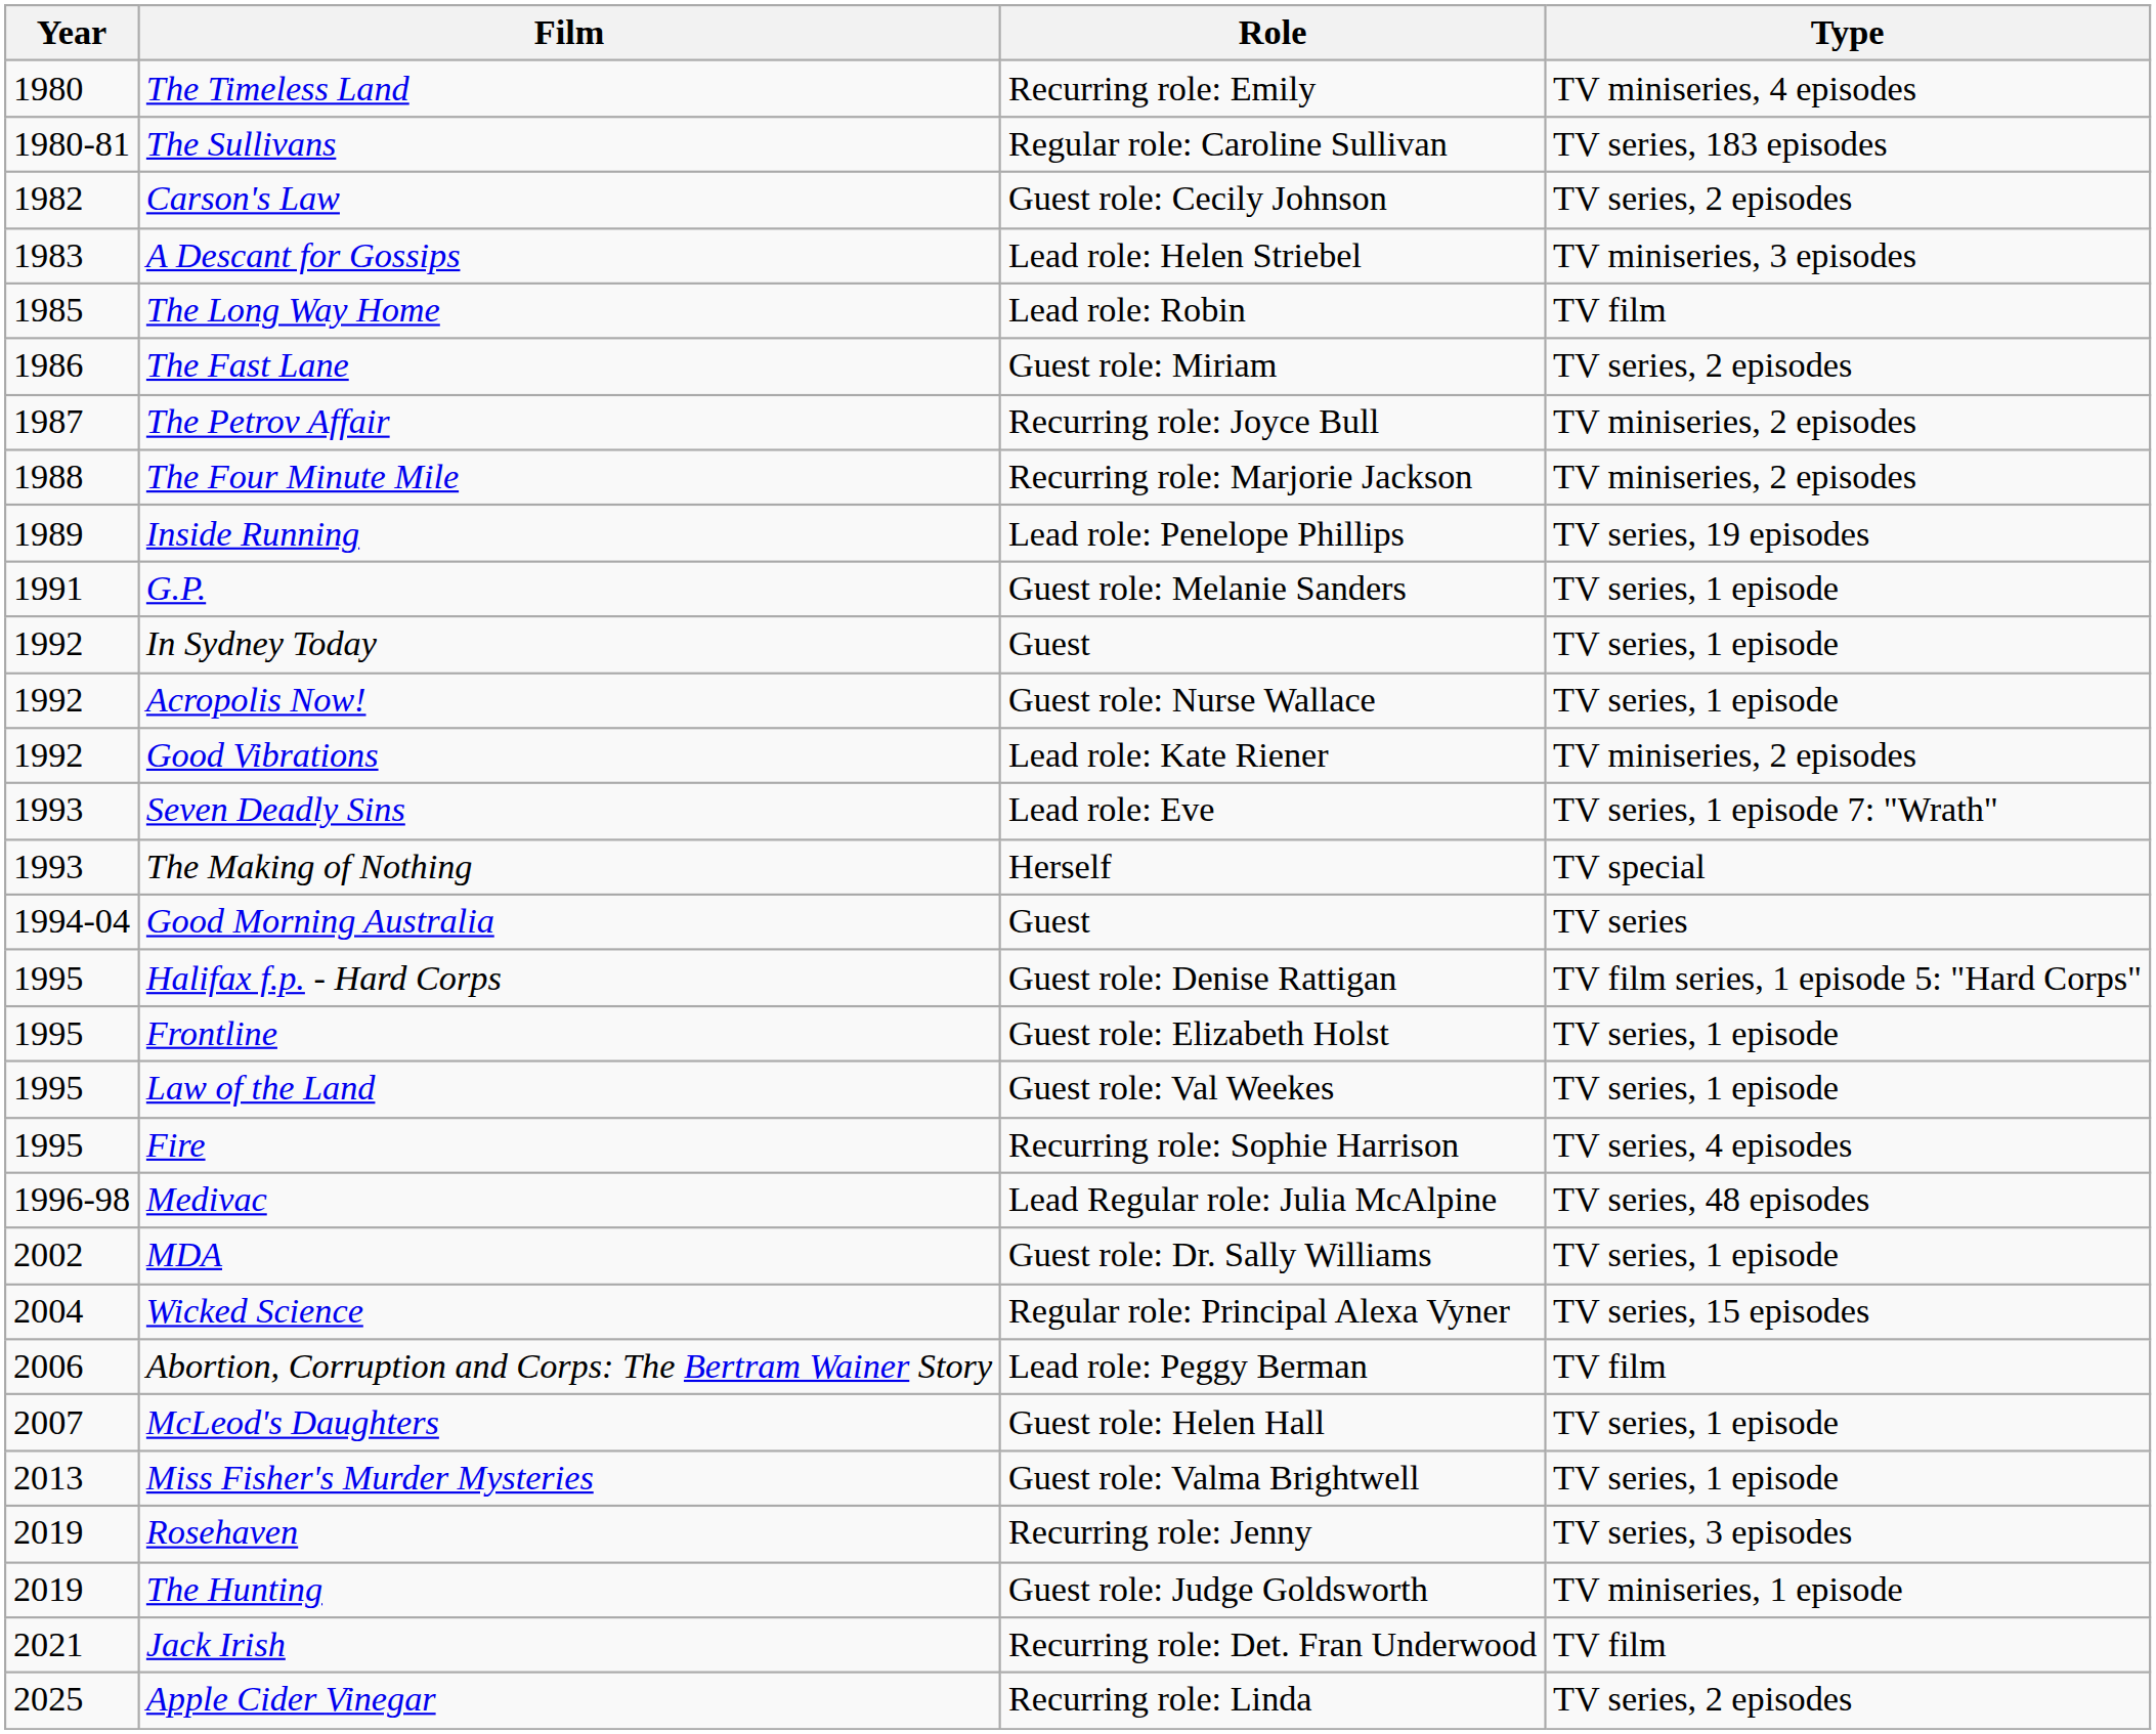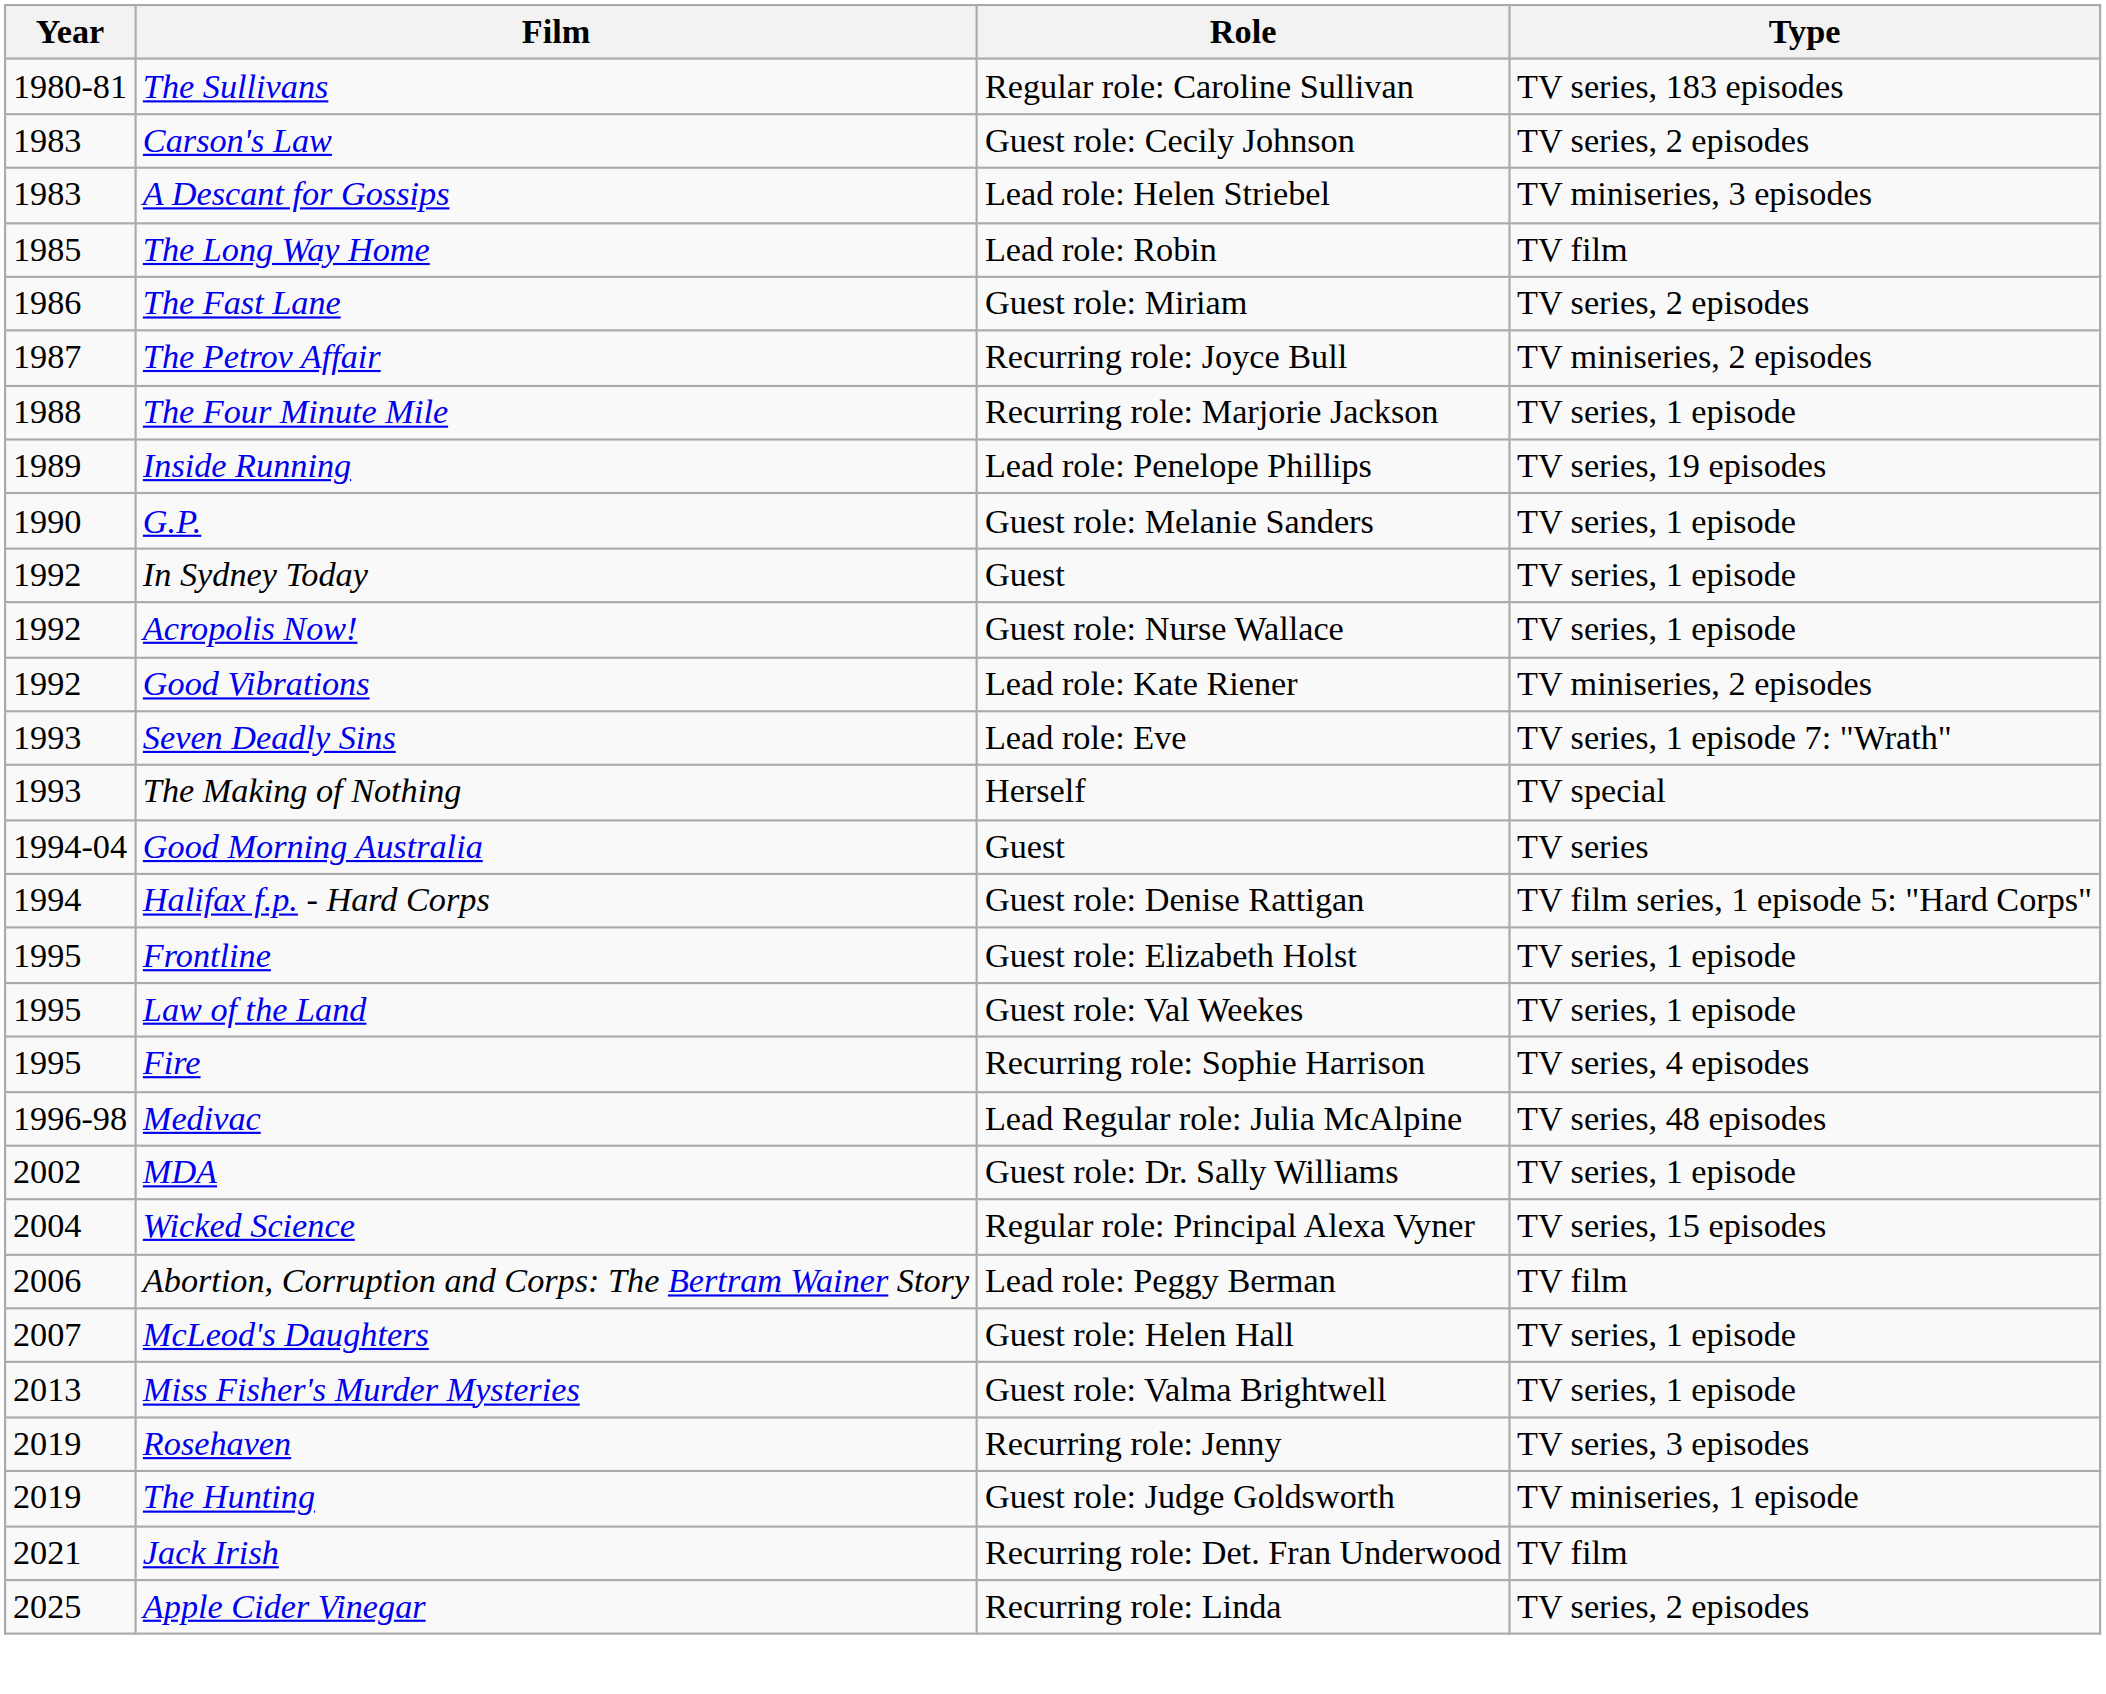 <table class="wikitable sortable">
 <tr>
 <th>Year</th>
 <th>Film</th>
 <th>Role</th>
 <th class="unsortable">Type</th>
 </tr>
 <tr>
-<td>1980</td>
-<td><em><a href='#'>The Timeless Land</a></em></td>
-<td>Recurring role: Emily</td>
-<td>TV miniseries, 4 episodes</td>
-</tr>
-<tr>
 <td>1980-81</td>
 <td><em><a href='#'>The Sullivans</a></em></td>
 <td>Regular role: Caroline Sullivan</td>
 <td>TV series, 183 episodes</td>
 </tr>
 <tr>
-<td>1982</td>
+<td>1983</td>
 <td><em><a href='#'>Carson's Law</a></em></td>
 <td>Guest role: Cecily Johnson</td>
 <td>TV series, 2 episodes</td>
 </tr>
 <tr>
 <td>1983</td>
 <td><em><a href='#'>A Descant for Gossips</a></em></td>
 <td>Lead role: Helen Striebel</td>
 <td>TV miniseries, 3 episodes</td>
 </tr>
 <tr>
 <td>1985</td>
 <td><em><a href='#'>The Long Way Home</a></em></td>
 <td>Lead role: Robin</td>
 <td>TV film</td>
 </tr>
 <tr>
 <td>1986</td>
 <td><em><a href='#'>The Fast Lane</a></em></td>
 <td>Guest role: Miriam</td>
 <td>TV series, 2 episodes</td>
 </tr>
 <tr>
 <td>1987</td>
 <td><em><a href='#'>The Petrov Affair</a></em></td>
 <td>Recurring role: Joyce Bull</td>
 <td>TV miniseries, 2 episodes</td>
 </tr>
 <tr>
 <td>1988</td>
 <td><em><a href='#'>The Four Minute Mile</a></em></td>
 <td>Recurring role: Marjorie Jackson</td>
-<td>TV miniseries, 2 episodes</td>
+<td>TV series, 1 episode</td>
 </tr>
 <tr>
 <td>1989</td>
 <td><em><a href='#'>Inside Running</a></em></td>
 <td>Lead role: Penelope Phillips</td>
 <td>TV series, 19 episodes</td>
 </tr>
 <tr>
-<td>1991</td>
+<td>1990</td>
 <td><em><a href='#'>G.P.</a></em></td>
 <td>Guest role: Melanie Sanders</td>
 <td>TV series, 1 episode</td>
 </tr>
 <tr>
 <td>1992</td>
 <td><em>In Sydney Today</em></td>
 <td>Guest</td>
 <td>TV series, 1 episode</td>
 </tr>
 <tr>
 <td>1992</td>
 <td><em><a href='#'>Acropolis Now!</a></em></td>
 <td>Guest role: Nurse Wallace</td>
 <td>TV series, 1 episode</td>
 </tr>
 <tr>
 <td>1992</td>
 <td><em><a href='#'>Good Vibrations</a></em></td>
 <td>Lead role: Kate Riener</td>
 <td>TV miniseries, 2 episodes</td>
 </tr>
 <tr>
 <td>1993</td>
 <td><em><a href='#'>Seven Deadly Sins</a></em></td>
 <td>Lead role: Eve</td>
 <td>TV series, 1 episode 7: "Wrath"</td>
 </tr>
 <tr>
 <td>1993</td>
 <td><em>The Making of Nothing</em></td>
 <td>Herself</td>
 <td>TV special</td>
 </tr>
 <tr>
 <td>1994-04</td>
 <td><em><a href='#'>Good Morning Australia</a></em></td>
 <td>Guest</td>
 <td>TV series</td>
 </tr>
 <tr>
-<td>1995</td>
+<td>1994</td>
 <td><em><a href='#'>Halifax f.p.</a> - Hard Corps</em></td>
 <td>Guest role: Denise Rattigan</td>
 <td>TV film series, 1 episode 5: "Hard Corps"</td>
 </tr>
 <tr>
 <td>1995</td>
 <td><em><a href='#'>Frontline</a></em></td>
 <td>Guest role: Elizabeth Holst</td>
 <td>TV series, 1 episode</td>
 </tr>
 <tr>
 <td>1995</td>
 <td><em><a href='#'>Law of the Land</a></em></td>
 <td>Guest role: Val Weekes</td>
 <td>TV series, 1 episode</td>
 </tr>
 <tr>
 <td>1995</td>
 <td><em><a href='#'>Fire</a></em></td>
 <td>Recurring role: Sophie Harrison</td>
 <td>TV series, 4 episodes</td>
 </tr>
 <tr>
 <td>1996-98</td>
 <td><em><a href='#'>Medivac</a></em></td>
 <td>Lead Regular role: Julia McAlpine</td>
 <td>TV series, 48 episodes</td>
 </tr>
 <tr>
 <td>2002</td>
 <td><em><a href='#'>MDA</a></em></td>
 <td>Guest role: Dr. Sally Williams</td>
 <td>TV series, 1 episode</td>
 </tr>
 <tr>
 <td>2004</td>
 <td><em><a href='#'>Wicked Science</a></em></td>
 <td>Regular role: Principal Alexa Vyner</td>
 <td>TV series, 15 episodes</td>
 </tr>
 <tr>
 <td>2006</td>
 <td><em>Abortion, Corruption and Corps: The <a href='#'>Bertram Wainer</a> Story</em></td>
 <td>Lead role: Peggy Berman</td>
 <td>TV film</td>
 </tr>
 <tr>
 <td>2007</td>
 <td><em><a href='#'>McLeod's Daughters</a></em></td>
 <td>Guest role: Helen Hall</td>
 <td>TV series, 1 episode</td>
 </tr>
 <tr>
 <td>2013</td>
 <td><em><a href='#'>Miss Fisher's Murder Mysteries</a></em></td>
 <td>Guest role: Valma Brightwell</td>
 <td>TV series, 1 episode</td>
 </tr>
 <tr>
 <td>2019</td>
 <td><em><a href='#'>Rosehaven</a></em></td>
 <td>Recurring role: Jenny</td>
 <td>TV series, 3 episodes</td>
 </tr>
 <tr>
 <td>2019</td>
 <td><em><a href='#'>The Hunting</a></em></td>
 <td>Guest role: Judge Goldsworth</td>
 <td>TV miniseries, 1 episode</td>
 </tr>
 <tr>
 <td>2021</td>
 <td><em><a href='#'>Jack Irish</a></em></td>
 <td>Recurring role: Det. Fran Underwood</td>
 <td>TV film</td>
 </tr>
 <tr>
 <td>2025</td>
 <td><em><a href='#'>Apple Cider Vinegar</a></em></td>
 <td>Recurring role: Linda</td>
 <td>TV series, 2 episodes</td>
 </tr>
 </table>
